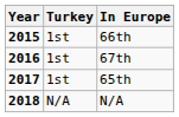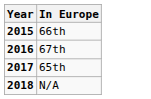 <table class="wikitable">
 <tr>
 <th>Year</th>
-<th>Turkey</th>
 <th>In Europe</th>
 </tr>
 <tr>
 <td><strong>2015</strong></td>
-<td>1st</td>
 <td>66th</td>
 </tr>
 <tr>
 <td><strong>2016</strong></td>
-<td>1st</td>
 <td>67th</td>
 </tr>
 <tr>
 <td><strong>2017</strong></td>
-<td>1st</td>
 <td>65th</td>
 </tr>
 <tr>
 <td><strong>2018</strong></td>
 <td>N/A</td>
-<td>N/A</td>
 </tr>
 </table>
